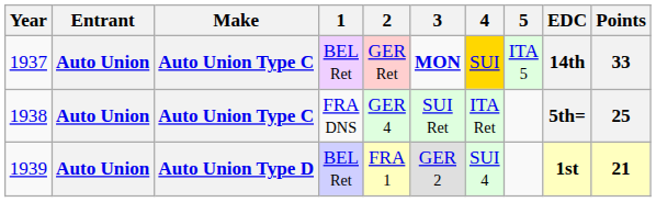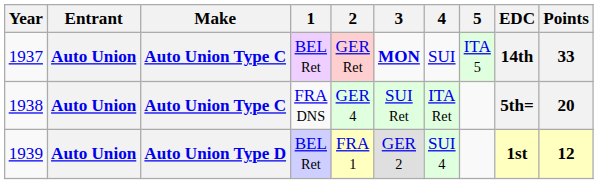 <table class="wikitable" style="text-align:center; font-size:85%">
 <tr>
 <th scope=col>Year</th>
 <th scope=col>Entrant</th>
 <th scope=col>Make</th>
 <th scope=col>1</th>
 <th scope=col>2</th>
 <th scope=col>3</th>
 <th scope=col>4</th>
 <th scope=col>5</th>
 <th scope=col>EDC</th>
 <th scope=col>Points</th>
 </tr>
 <tr>
 <td><a href='#'>1937</a></td>
 <th nowrap><a href='#'>Auto Union</a></th>
 <th nowrap><a href='#'>Auto Union Type C</a></th>
 <td style="background:#EFCFFF;"><a href='#'>BEL</a><br><small>Ret</small></td>
 <td style="background:#FFCFCF;"><a href='#'>GER</a><br><small>Ret</small></td>
 <td><strong><a href='#'>MON</a></strong></td>
-<td style="background: gold;"><a href='#'>SUI</a></td>
+<td><a href='#'>SUI</a></td>
 <td style="background:#DFFFDF;"><a href='#'>ITA</a><br><small>5</small></td>
 <th>14th</th>
 <th>33</th>
 </tr>
 <tr>
 <td><a href='#'>1938</a></td>
 <th nowrap><a href='#'>Auto Union</a></th>
 <th nowrap><a href='#'>Auto Union Type C</a></th>
 <td><a href='#'>FRA</a><br><small>DNS</small></td>
 <td style="background:#DFFFDF;"><a href='#'>GER</a><br><small>4</small></td>
 <td style="background:#DFFFDF;"><a href='#'>SUI</a><br><small>Ret</small></td>
 <td style="background:#DFFFDF;"><a href='#'>ITA</a><br><small>Ret</small></td>
 <td></td>
 <th>5th=</th>
-<th>25</th>
+<th>20</th>
 </tr>
 <tr>
 <td><a href='#'>1939</a></td>
 <th nowrap><a href='#'>Auto Union</a></th>
 <th nowrap><a href='#'>Auto Union Type D</a></th>
 <td style="background:#CFCFFF;"><a href='#'>BEL</a><br><small>Ret</small></td>
 <td style="background:#FFFFBF;"><a href='#'>FRA</a><br><small>1</small></td>
 <td style="background:#DFDFDF;"><a href='#'>GER</a><br><small>2</small></td>
 <td style="background:#DFFFDF;"><a href='#'>SUI</a><br><small>4</small></td>
 <td></td>
 <td style="background:#FFFFBF;"><strong>1st</strong></td>
-<td style="background:#FFFFBF;"><strong>21</strong></td>
+<td style="background:#FFFFBF;"><strong>12</strong></td>
 </tr>
 </table>
